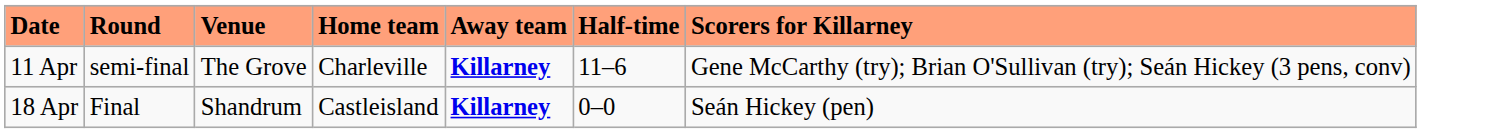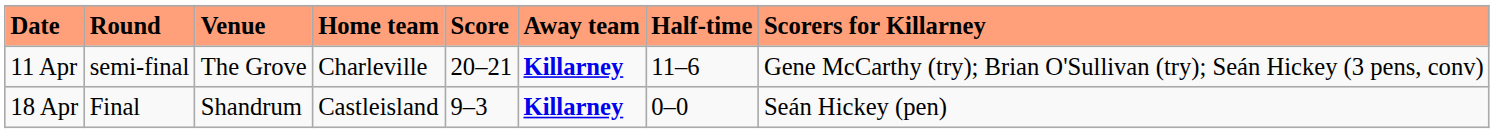 <table class="wikitable" style=" float:left; margin:0.5em auto; font-size:95%">
 <tr bgcolor="#FFA07A">
 <td><strong>Date</strong></td>
 <td><strong>Round</strong></td>
 <td><strong>Venue</strong></td>
 <td><strong>Home team</strong></td>
+<td><strong>Score</strong></td>
 <td><strong>Away team</strong></td>
 <td><strong>Half-time</strong></td>
 <td><strong>Scorers for Killarney</strong></td>
 </tr>
 <tr>
 <td>11 Apr</td>
 <td>semi-final</td>
 <td>The Grove</td>
 <td>Charleville</td>
+<td>20–21</td>
 <td><strong><a href='#'>Killarney</a></strong></td>
 <td>11–6</td>
 <td>Gene McCarthy (try); Brian O'Sullivan (try); Seán Hickey (3 pens, conv)</td>
 </tr>
 <tr>
 <td>18 Apr</td>
 <td>Final</td>
 <td>Shandrum</td>
 <td>Castleisland</td>
+<td>9–3</td>
 <td><strong><a href='#'>Killarney</a></strong></td>
 <td>0–0</td>
 <td>Seán Hickey (pen)</td>
 </tr>
 </table>
